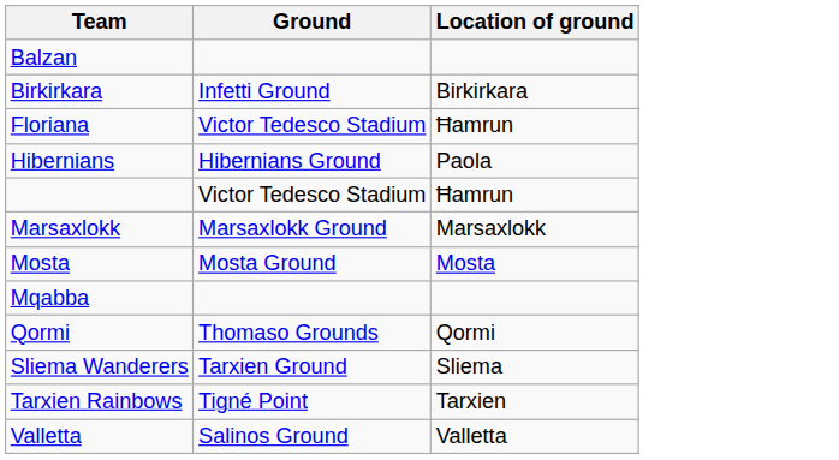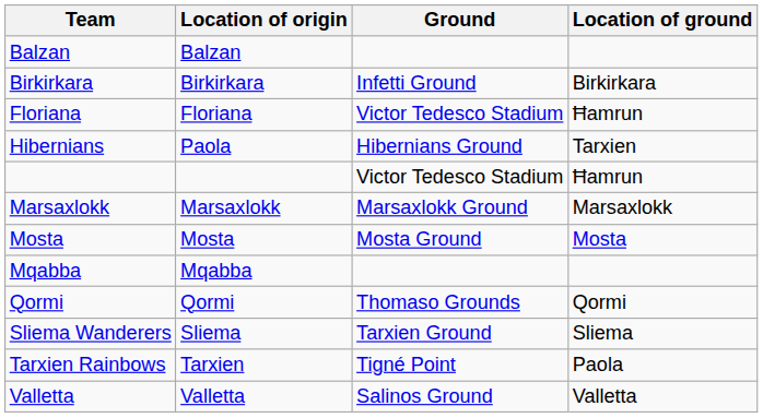 <table class="wikitable sortable">
 <tr>
 <th>Team</th>
+<th>Location of origin</th>
 <th>Ground</th>
 <th>Location of ground</th>
 </tr>
 <tr>
+<td><a href='#'>Balzan</a></td>
 <td><a href='#'>Balzan</a></td>
 <td></td>
 <td></td>
 </tr>
 <tr>
 <td><a href='#'>Birkirkara</a></td>
+<td><a href='#'>Birkirkara</a></td>
 <td><a href='#'>Infetti Ground</a></td>
 <td>Birkirkara</td>
 </tr>
 <tr>
+<td><a href='#'>Floriana</a></td>
 <td><a href='#'>Floriana</a></td>
 <td><a href='#'>Victor Tedesco Stadium</a></td>
 <td>Ħamrun</td>
 </tr>
 <tr>
 <td><a href='#'>Hibernians</a></td>
+<td><a href='#'>Paola</a></td>
 <td><a href='#'>Hibernians Ground</a></td>
-<td>Paola</td>
+<td>Tarxien</td>
 </tr>
 <tr>
+<td></td>
 <td></td>
 <td>Victor Tedesco Stadium</td>
 <td>Ħamrun</td>
 </tr>
 <tr>
 <td><a href='#'>Marsaxlokk</a></td>
+<td><a href='#'>Marsaxlokk</a></td>
 <td><a href='#'>Marsaxlokk Ground</a></td>
 <td>Marsaxlokk</td>
 </tr>
 <tr>
+<td><a href='#'>Mosta</a></td>
 <td><a href='#'>Mosta</a></td>
 <td><a href='#'>Mosta Ground</a></td>
 <td><a href='#'>Mosta</a></td>
 </tr>
 <tr>
 <td><a href='#'>Mqabba</a></td>
+<td><a href='#'>Mqabba</a></td>
 <td></td>
 <td></td>
 </tr>
 <tr>
+<td><a href='#'>Qormi</a></td>
 <td><a href='#'>Qormi</a></td>
 <td><a href='#'>Thomaso Grounds</a></td>
 <td>Qormi</td>
 </tr>
 <tr>
 <td><a href='#'>Sliema Wanderers</a></td>
+<td><a href='#'>Sliema</a></td>
 <td><a href='#'>Tarxien Ground</a></td>
 <td>Sliema</td>
 </tr>
 <tr>
 <td><a href='#'>Tarxien Rainbows</a></td>
+<td><a href='#'>Tarxien</a></td>
 <td><a href='#'>Tigné Point</a></td>
-<td>Tarxien</td>
+<td>Paola</td>
 </tr>
 <tr>
+<td><a href='#'>Valletta</a></td>
 <td><a href='#'>Valletta</a></td>
 <td><a href='#'>Salinos Ground</a></td>
 <td>Valletta</td>
 </tr>
 </table>
